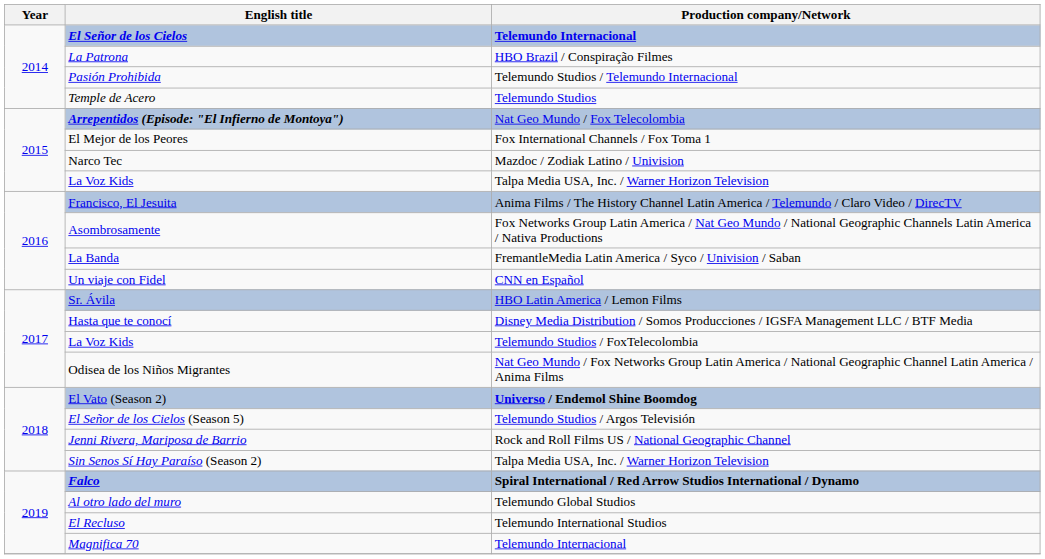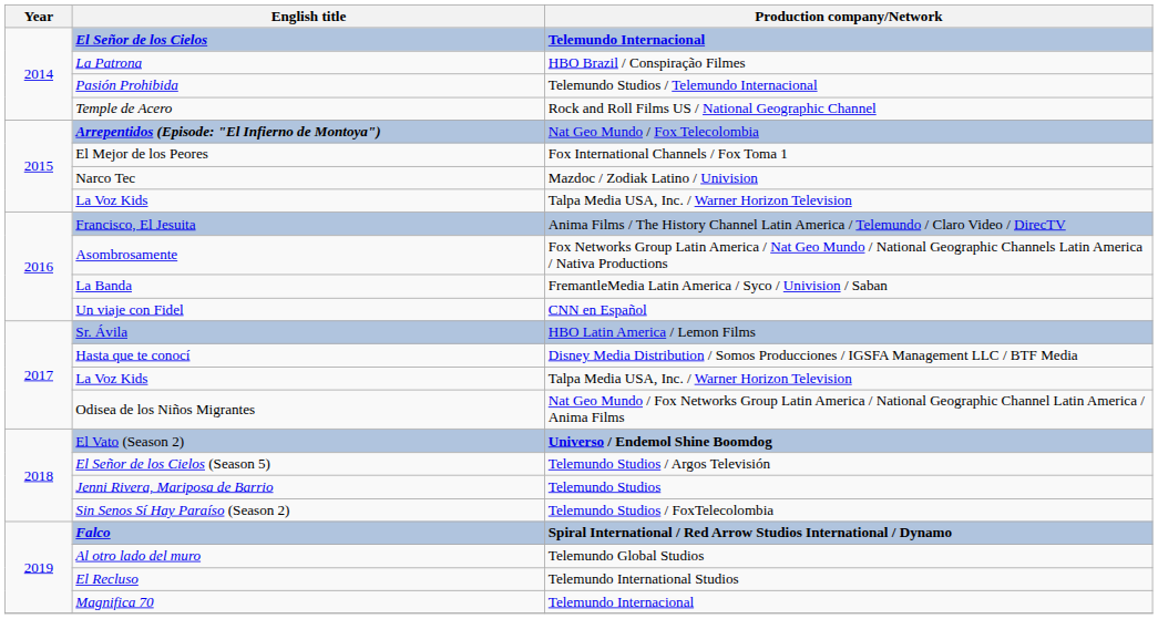 <table class="wikitable" width="100%" border="1" cellpadding="5" cellspacing="0">
 <tr>
 <th width=5%>Year</th>
 <th width=35%>English title</th>
 <th width=45%><strong>Production company/Network</strong></th>
 </tr>
 <tr>
 <td rowspan="4" style="text-align:center;"><a href='#'>2014</a><br></td>
 <td style="background:#B0C4DE;"><strong><em><a href='#'>El Señor de los Cielos</a></em></strong></td>
 <td style="background:#B0C4DE;"><strong><a href='#'>Telemundo Internacional</a></strong></td>
 </tr>
 <tr>
 <td><em><a href='#'>La Patrona</a></em></td>
 <td><a href='#'>HBO Brazil</a> / Conspiração Filmes</td>
 </tr>
 <tr>
 <td><em><a href='#'>Pasión Prohibida</a></em></td>
 <td>Telemundo Studios / <a href='#'>Telemundo Internacional</a></td>
 </tr>
 <tr>
 <td><em>Temple de Acero</em></td>
-<td><a href='#'>Telemundo Studios</a></td>
+<td>Rock and Roll Films US / <a href='#'>National Geographic Channel</a></td>
 </tr>
 <tr>
 <td rowspan="4" style="text-align:center;"><a href='#'>2015</a><br></td>
 <td style="background:#B0C4DE;"><strong><em><a href='#'>Arrepentidos</a><em> (Episode: "El Infierno de Montoya")<strong></td>
 <td style="background:#B0C4DE;"></strong><a href='#'>Nat Geo Mundo</a> / <a href='#'>Fox Telecolombia</a><strong></td>
 </tr>
 <tr>
 <td></em>El Mejor de los Peores<em></td>
 <td>Fox International Channels / Fox Toma 1</td>
 </tr>
 <tr>
 <td></em>Narco Tec<em></td>
 <td>Mazdoc / Zodiak Latino / <a href='#'>Univision</a></td>
 </tr>
 <tr>
 <td></em><a href='#'>La Voz Kids</a><em></td>
 <td>Talpa Media USA, Inc. / <a href='#'>Warner Horizon Television</a></td>
 </tr>
 <tr>
 <td rowspan="4" style="text-align:center;"><a href='#'>2016</a><br></td>
 <td style="background:#B0C4DE;"></em></strong><a href='#'>Francisco, El Jesuita</a><strong><em></td>
 <td style="background:#B0C4DE;"></strong>Anima Films / The History Channel Latin America / <a href='#'>Telemundo</a> / Claro Video / <a href='#'>DirecTV</a><strong></td>
 </tr>
 <tr>
 <td></em><a href='#'>Asombrosamente</a><em></td>
 <td>Fox Networks Group Latin America / <a href='#'>Nat Geo Mundo</a> / National Geographic Channels Latin America / Nativa Productions</td>
 </tr>
 <tr>
 <td></em><a href='#'>La Banda</a><em></td>
 <td>FremantleMedia Latin America / Syco / <a href='#'>Univision</a> / Saban</td>
 </tr>
 <tr>
 <td></em><a href='#'>Un viaje con Fidel</a><em></td>
 <td><a href='#'>CNN en Español</a></td>
 </tr>
 <tr>
 <td rowspan="4" style="text-align:center;"><a href='#'>2017</a><br></td>
 <td style="background:#B0C4DE;"></em></strong><a href='#'>Sr. Ávila</a><strong><em></td>
 <td style="background:#B0C4DE;"></strong><a href='#'>HBO Latin America</a> / Lemon Films<strong></td>
 </tr>
 <tr>
 <td></em><a href='#'>Hasta que te conocí</a><em></td>
 <td><a href='#'>Disney Media Distribution</a> / Somos Producciones / IGSFA Management LLC / BTF Media</td>
 </tr>
 <tr>
 <td></em><a href='#'>La Voz Kids</a><em></td>
-<td><a href='#'>Telemundo Studios</a> / FoxTelecolombia</td>
+<td>Talpa Media USA, Inc. / <a href='#'>Warner Horizon Television</a></td>
 </tr>
 <tr>
 <td></em>Odisea de los Niños Migrantes<em></td>
 <td><a href='#'>Nat Geo Mundo</a> / Fox Networks Group Latin America / National Geographic Channel Latin America / Anima Films</td>
 </tr>
 <tr>
 <td rowspan="4" style="text-align:center;"><a href='#'>2018</a><br></td>
 <td style="background:#B0C4DE;"></em></strong><a href='#'>El Vato</a></em> (Season 2)</strong></td>
 <td style="background:#B0C4DE;"><strong><a href='#'>Universo</a> / Endemol Shine Boomdog</strong></td>
 </tr>
 <tr>
 <td><em><a href='#'>El Señor de los Cielos</a></em> (Season 5)</td>
 <td><a href='#'>Telemundo Studios</a> / Argos Televisión</td>
 </tr>
 <tr>
 <td><em><a href='#'>Jenni Rivera, Mariposa de Barrio</a></em></td>
-<td>Rock and Roll Films US / <a href='#'>National Geographic Channel</a></td>
+<td><a href='#'>Telemundo Studios</a></td>
 </tr>
 <tr>
 <td><em><a href='#'>Sin Senos Sí Hay Paraíso</a></em> (Season 2)</td>
-<td>Talpa Media USA, Inc. / <a href='#'>Warner Horizon Television</a></td>
+<td><a href='#'>Telemundo Studios</a> / FoxTelecolombia</td>
 </tr>
 <tr>
 <td rowspan="4" style="text-align:center;"><a href='#'>2019</a><br></td>
 <td style="background:#B0C4DE;"><strong><em><a href='#'>Falco</a></em></strong></td>
 <td style="background:#B0C4DE;"><strong>Spiral International / Red Arrow Studios International / Dynamo</strong></td>
 </tr>
 <tr>
 <td><em><a href='#'>Al otro lado del muro</a></em></td>
 <td>Telemundo Global Studios</td>
 </tr>
 <tr>
 <td><em><a href='#'>El Recluso</a></em></td>
 <td>Telemundo International Studios</td>
 </tr>
 <tr>
 <td><em><a href='#'>Magnifica 70</a></em></td>
 <td><a href='#'>Telemundo Internacional</a></td>
 </tr>
 <tr>
 </tr>
 </table>
